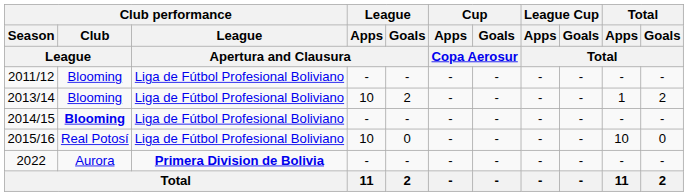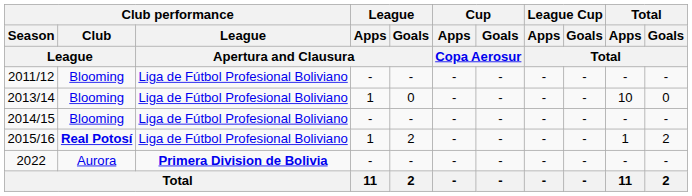 <table class="wikitable" style="text-align:center;">
 <tr>
 <th colspan=3>Club performance</th>
 <th colspan=2>League</th>
 <th colspan=2>Cup</th>
 <th colspan=2>League Cup</th>
 <th colspan=2>Total</th>
 </tr>
 <tr>
 <th>Season</th>
 <th>Club</th>
 <th>League</th>
 <th>Apps</th>
 <th>Goals</th>
 <th>Apps</th>
 <th>Goals</th>
 <th>Apps</th>
 <th>Goals</th>
 <th>Apps</th>
 <th>Goals</th>
 </tr>
 <tr>
 <th colspan=2>League</th>
 <th colspan=3>Apertura and Clausura</th>
 <th colspan=2><a href='#'>Copa Aerosur</a></th>
 <th colspan=6>Total</th>
 </tr>
 <tr>
 <td>2011/12</td>
 <td><a href='#'>Blooming</a></td>
 <td><a href='#'>Liga de Fútbol Profesional Boliviano</a></td>
 <td>-</td>
 <td>-</td>
 <td>-</td>
 <td>-</td>
 <td>-</td>
 <td>-</td>
 <td>-</td>
 <td>-</td>
 </tr>
 <tr>
 <td>2013/14</td>
 <td><a href='#'>Blooming</a></td>
 <td><a href='#'>Liga de Fútbol Profesional Boliviano</a></td>
-<td>10</td>
-<td>2</td>
+<td>1</td>
+<td>0</td>
 <td>-</td>
 <td>-</td>
 <td>-</td>
 <td>-</td>
-<td>1</td>
-<td>2</td>
+<td>10</td>
+<td>0</td>
 </tr>
 <tr>
 <td>2014/15</td>
-<td><strong><a href='#'>Blooming</a></strong></td>
+<td><a href='#'>Blooming</a></td>
 <td><a href='#'>Liga de Fútbol Profesional Boliviano</a></td>
 <td>-</td>
 <td>-</td>
 <td>-</td>
 <td>-</td>
 <td>-</td>
 <td>-</td>
 <td>-</td>
 <td>-</td>
 </tr>
 <tr>
 <td>2015/16</td>
-<td><a href='#'>Real Potosí</a></td>
+<td><strong><a href='#'>Real Potosí</a></strong></td>
 <td><a href='#'>Liga de Fútbol Profesional Boliviano</a></td>
-<td>10</td>
-<td>0</td>
+<td>1</td>
+<td>2</td>
 <td>-</td>
 <td>-</td>
 <td>-</td>
 <td>-</td>
-<td>10</td>
-<td>0</td>
+<td>1</td>
+<td>2</td>
 </tr>
 <tr>
 <td>2022</td>
 <td><a href='#'>Aurora</a></td>
 <td><strong><a href='#'>Primera Division de Bolivia</a></strong></td>
 <td>-</td>
 <td>-</td>
 <td>-</td>
 <td>-</td>
 <td>-</td>
 <td>-</td>
 <td>-</td>
 <td>-</td>
 </tr>
 <tr>
 <th colspan=3>Total</th>
 <th>11</th>
 <th>2</th>
 <th>-</th>
 <th>-</th>
 <th>-</th>
 <th>-</th>
 <th>11</th>
 <th>2</th>
 </tr>
 </table>
